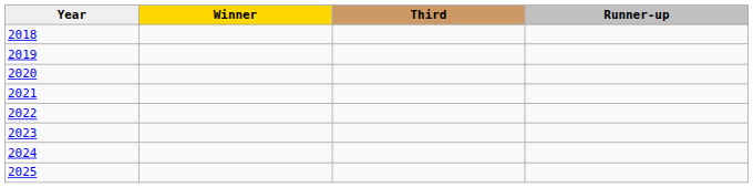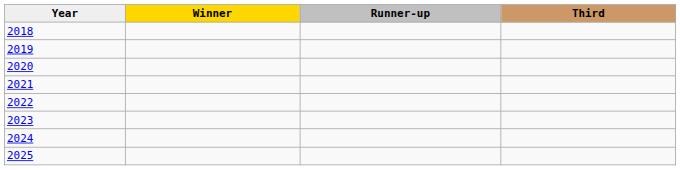 <table class="wikitable sortable" style="width:800px;">
 <tr>
 <th style="width:18%; background:#efefef;">Year</th>
 <th style="width:26%; background:gold">Winner</th>
+<th style="width:30%; background:silver">Runner-up</th>
 <th style="width:26%; background:#CC9966">Third</th>
-<th style="width:30%; background:silver">Runner-up</th>
 </tr>
 <tr>
 <td><a href='#'>2018</a></td>
 <td></td>
 <td></td>
 <td></td>
 </tr>
 <tr>
 <td><a href='#'>2019</a></td>
 <td></td>
 <td></td>
 <td></td>
 </tr>
 <tr>
 <td><a href='#'>2020</a></td>
 <td></td>
 <td></td>
 <td></td>
 </tr>
 <tr>
 <td><a href='#'>2021</a></td>
 <td></td>
 <td></td>
 <td></td>
 </tr>
 <tr>
 <td><a href='#'>2022</a></td>
 <td></td>
 <td></td>
 <td></td>
 </tr>
 <tr>
 <td><a href='#'>2023</a></td>
 <td></td>
 <td></td>
 <td></td>
 </tr>
 <tr>
 <td><a href='#'>2024</a></td>
 <td></td>
 <td></td>
 <td></td>
 </tr>
 <tr>
 <td><a href='#'>2025</a></td>
 <td></td>
 <td></td>
 <td></td>
 </tr>
 </table>
